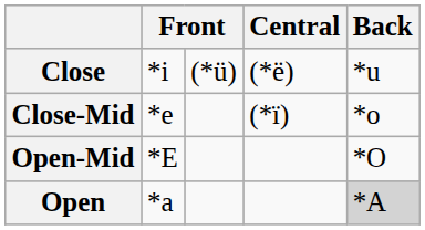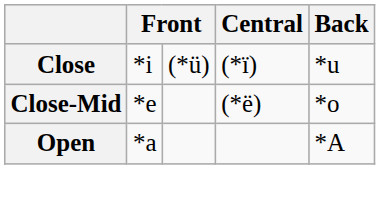 <table class="wikitable">
 <tr>
 <th></th>
 <th colspan="2">Front</th>
 <th>Central</th>
 <th>Back</th>
 </tr>
 <tr>
 <th>Close</th>
 <td>*i</td>
 <td>(*ü)</td>
-<td>(*ë)</td>
+<td>(*ï)</td>
 <td>*u</td>
 </tr>
 <tr>
 <th>Close-Mid</th>
 <td>*e</td>
 <td></td>
-<td>(*ï)</td>
+<td>(*ë)</td>
 <td>*o</td>
-</tr>
-<tr>
-<th>Open-Mid</th>
-<td>*E</td>
-<td></td>
-<td></td>
-<td>*O</td>
 </tr>
 <tr>
 <th>Open</th>
 <td>*a</td>
 <td></td>
 <td></td>
-<td style="background: lightgrey;">*A</td>
+<td>*A</td>
 </tr>
 </table>
